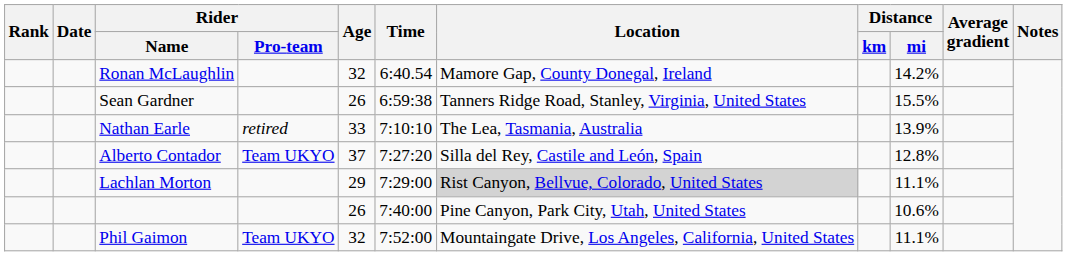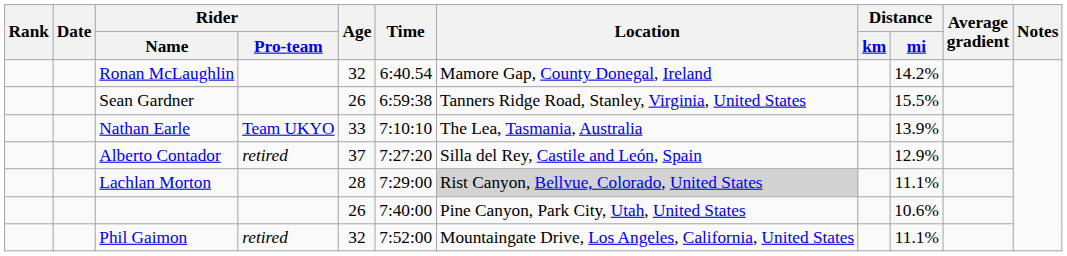 <table class="wikitable sortable">
 <tr>
 <th rowspan=2>Rank</th>
 <th rowspan=2>Date</th>
 <th colspan=2>Rider</th>
 <th rowspan=2>Age<br></th>
 <th rowspan=2>Time</th>
 <th rowspan=2>Location</th>
 <th colspan=2>Distance</th>
 <th rowspan=2>Average<br>gradient</th>
 <th rowspan=2>Notes</th>
 </tr>
 <tr>
 <th>Name</th>
 <th><a href='#'>Pro-</a><a href='#'>team</a></th>
 <th><a href='#'>km</a></th>
 <th><a href='#'>mi</a></th>
 </tr>
 <tr>
 <td align=center></td>
 <td align=center></td>
 <td> <a href='#'>Ronan McLaughlin</a></td>
 <td></td>
 <td align=center>32</td>
 <td align=right>6:40.54</td>
 <td>Mamore Gap, <a href='#'>County Donegal</a>, <a href='#'>Ireland</a></td>
 <td></td>
 <td align=right>14.2%</td>
 <td></td>
 </tr>
 <tr>
 <td align=center></td>
 <td align=center></td>
 <td> Sean Gardner</td>
 <td></td>
 <td align=center>26</td>
 <td align=right>6:59:38</td>
 <td>Tanners Ridge Road, Stanley, <a href='#'>Virginia</a>, <a href='#'>United States</a></td>
 <td></td>
 <td align=right>15.5%</td>
 <td></td>
 </tr>
 <tr>
 <td align=center></td>
 <td align=center></td>
 <td> <a href='#'>Nathan Earle</a></td>
-<td><em>retired</em></td>
+<td><a href='#'>Team UKYO</a></td>
 <td align=center>33</td>
 <td align=right>7:10:10</td>
 <td>The Lea, <a href='#'>Tasmania</a>, <a href='#'>Australia</a></td>
 <td></td>
 <td align=right>13.9%</td>
 <td></td>
 </tr>
 <tr>
 <td align=center></td>
 <td align=center></td>
 <td> <a href='#'>Alberto Contador</a></td>
-<td><a href='#'>Team UKYO</a></td>
+<td><em>retired</em></td>
 <td align=center>37</td>
 <td align=right>7:27:20</td>
 <td>Silla del Rey, <a href='#'>Castile and León</a>, <a href='#'>Spain</a></td>
 <td></td>
-<td align=right>12.8%</td>
+<td align=right>12.9%</td>
 <td></td>
 </tr>
 <tr>
 <td align=center></td>
 <td align=center></td>
 <td> <a href='#'>Lachlan Morton</a></td>
 <td></td>
-<td align=center>29</td>
+<td align=center>28</td>
 <td align=right>7:29:00</td>
 <td style="background: lightgrey;">Rist Canyon, <a href='#'>Bellvue, Colorado</a>, <a href='#'>United States</a></td>
 <td></td>
 <td align=right>11.1%</td>
 <td></td>
 </tr>
 <tr>
 <td align=center></td>
 <td align=center></td>
 <td></td>
 <td></td>
 <td align=center>26</td>
 <td align=right>7:40:00</td>
 <td>Pine Canyon, Park City, <a href='#'>Utah</a>, <a href='#'>United States</a></td>
 <td></td>
 <td align=right>10.6%</td>
 <td></td>
 </tr>
 <tr>
 <td align=center></td>
 <td align=center></td>
 <td> <a href='#'>Phil Gaimon</a></td>
-<td><a href='#'>Team UKYO</a></td>
+<td><em>retired</em></td>
 <td align=center>32</td>
 <td align=right>7:52:00</td>
 <td>Mountaingate Drive, <a href='#'>Los Angeles</a>, <a href='#'>California</a>, <a href='#'>United States</a></td>
 <td></td>
 <td align=right>11.1%</td>
 <td></td>
 </tr>
 </table>
